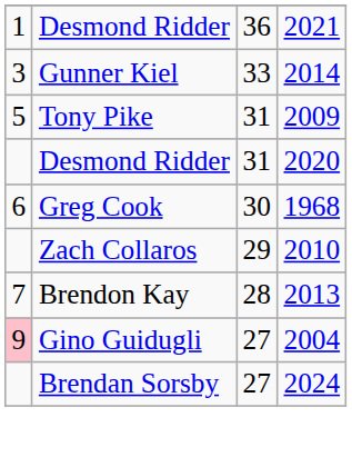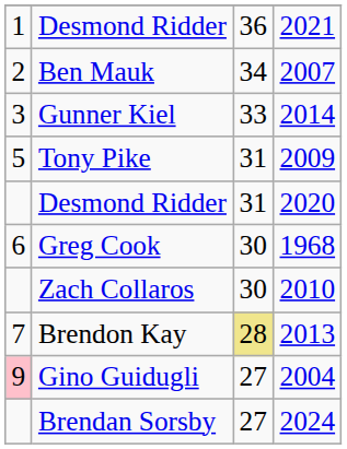 <table class="wikitable">
 <tr>
 </tr>
 <tr>
 <td>1</td>
 <td><a href='#'>Desmond Ridder</a></td>
 <td><abbr>36</abbr></td>
 <td><a href='#'>2021</a></td>
+</tr>
+<tr>
+<td>2</td>
+<td><a href='#'>Ben Mauk</a></td>
+<td><abbr>34</abbr></td>
+<td><a href='#'>2007</a></td>
 </tr>
 <tr>
 <td>3</td>
 <td><a href='#'>Gunner Kiel</a></td>
 <td><abbr>33</abbr></td>
 <td><a href='#'>2014</a></td>
 </tr>
 <tr>
 <td>5</td>
 <td><a href='#'>Tony Pike</a></td>
 <td><abbr>31</abbr></td>
 <td><a href='#'>2009</a></td>
 </tr>
 <tr>
 <td></td>
 <td><a href='#'>Desmond Ridder</a></td>
 <td><abbr>31</abbr></td>
 <td><a href='#'>2020</a></td>
 </tr>
 <tr>
 <td>6</td>
 <td><a href='#'>Greg Cook</a></td>
 <td><abbr>30</abbr></td>
 <td><a href='#'>1968</a></td>
 </tr>
 <tr>
 <td></td>
 <td><a href='#'>Zach Collaros</a></td>
-<td><abbr>29</abbr></td>
+<td><abbr>30</abbr></td>
 <td><a href='#'>2010</a></td>
 </tr>
 <tr>
 <td>7</td>
 <td>Brendon Kay</td>
-<td><abbr>28</abbr></td>
+<td style="background: khaki;"><abbr>28</abbr></td>
 <td><a href='#'>2013</a></td>
 </tr>
 <tr>
 <td style="background: pink;">9</td>
 <td><a href='#'>Gino Guidugli</a></td>
 <td><abbr>27</abbr></td>
 <td><a href='#'>2004</a></td>
 </tr>
 <tr>
 <td></td>
 <td><a href='#'>Brendan Sorsby</a></td>
 <td><abbr>27</abbr></td>
 <td><a href='#'>2024</a></td>
 </tr>
 </table>
